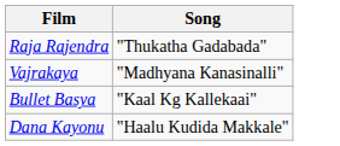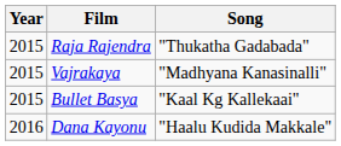 <table class="wikitable sortable">
 <tr>
+<th>Year</th>
 <th>Film</th>
 <th>Song</th>
 </tr>
 <tr>
+<td>2015</td>
 <td><em><a href='#'>Raja Rajendra</a></em></td>
 <td>"Thukatha Gadabada"</td>
 </tr>
 <tr>
+<td>2015</td>
 <td><em><a href='#'>Vajrakaya</a></em></td>
 <td>"Madhyana Kanasinalli"</td>
 </tr>
 <tr>
+<td>2015</td>
 <td><em><a href='#'>Bullet Basya</a></em></td>
 <td>"Kaal Kg Kallekaai"</td>
 </tr>
 <tr>
+<td>2016</td>
 <td><em><a href='#'>Dana Kayonu</a></em></td>
 <td>"Haalu Kudida Makkale"</td>
 </tr>
 </table>
